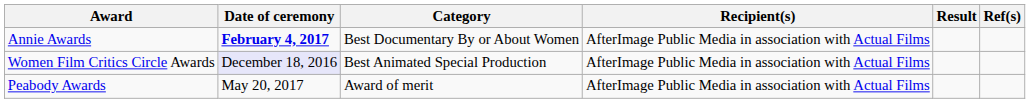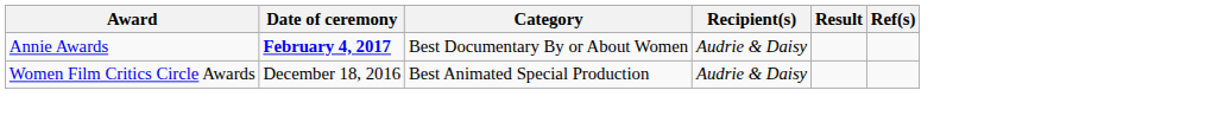 <table class="wikitable sortable">
 <tr>
 <th>Award</th>
 <th>Date of ceremony</th>
 <th>Category</th>
 <th>Recipient(s)</th>
 <th>Result</th>
 <th>Ref(s)</th>
 </tr>
 <tr>
 <td><a href='#'>Annie Awards</a></td>
 <td><strong><a href='#'>February 4, 2017</a></strong></td>
 <td>Best Documentary By or About Women</td>
-<td>AfterImage Public Media in association with <a href='#'>Actual Films</a></td>
+<td><em>Audrie & Daisy</em></td>
 <td></td>
 <td></td>
 </tr>
 <tr>
 <td><a href='#'>Women Film Critics Circle</a> Awards</td>
-<td style="background: lavender;">December 18, 2016</td>
+<td>December 18, 2016</td>
 <td>Best Animated Special Production</td>
-<td>AfterImage Public Media in association with <a href='#'>Actual Films</a></td>
-<td></td>
-<td></td>
-</tr>
-<tr>
-<td><a href='#'>Peabody Awards</a></td>
-<td>May 20, 2017</td>
-<td>Award of merit</td>
-<td>AfterImage Public Media in association with <a href='#'>Actual Films</a></td>
+<td><em>Audrie & Daisy</em></td>
 <td></td>
 <td></td>
 </tr>
 </table>
